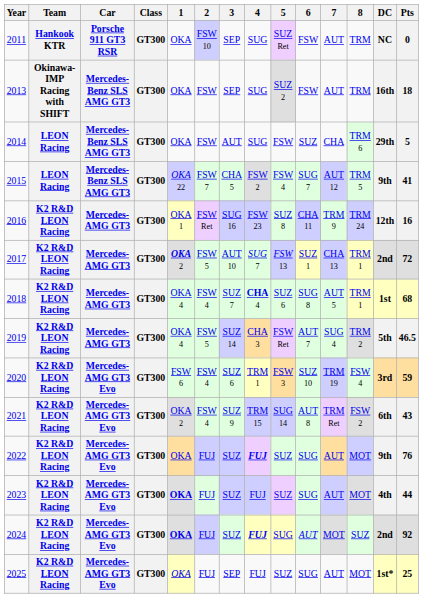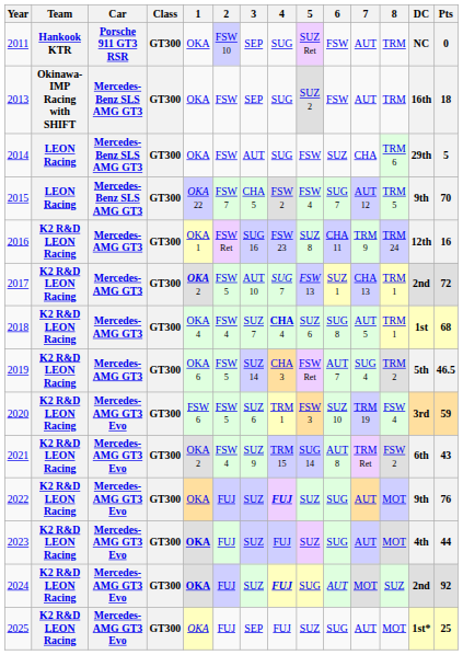 <table class="wikitable" style="text-align:center; font-size:90%">
 <tr>
 <th>Year</th>
 <th>Team</th>
 <th>Car</th>
 <th>Class</th>
 <th>1</th>
 <th>2</th>
 <th>3</th>
 <th>4</th>
 <th>5</th>
 <th>6</th>
 <th>7</th>
 <th>8</th>
 <th>DC</th>
 <th>Pts</th>
 </tr>
 <tr>
 <td><a href='#'>2011</a></td>
 <th><a href='#'>Hankook</a> KTR</th>
 <th><a href='#'>Porsche 911 GT3 RSR</a></th>
 <th>GT300</th>
 <td><a href='#'>OKA</a></td>
 <td bgcolor="#CFCFFF"><a href='#'>FSW</a><br><small>10</small></td>
 <td><a href='#'>SEP</a></td>
 <td><a href='#'>SUG</a></td>
 <td bgcolor="#EFCFFF"><a href='#'>SUZ</a><br><small>Ret</small></td>
 <td><a href='#'>FSW</a></td>
 <td><a href='#'>AUT</a></td>
 <td><a href='#'>TRM</a></td>
 <th>NC</th>
 <th>0</th>
 </tr>
 <tr>
 <td><a href='#'>2013</a></td>
 <th>Okinawa-IMP Racing with SHIFT</th>
 <th><a href='#'>Mercedes-Benz SLS AMG GT3</a></th>
 <th>GT300</th>
 <td><a href='#'>OKA</a></td>
 <td><a href='#'>FSW</a></td>
 <td><a href='#'>SEP</a></td>
 <td><a href='#'>SUG</a></td>
 <td bgcolor="#DFDFDF"><a href='#'>SUZ</a><br><small>2</small></td>
 <td><a href='#'>FSW</a></td>
 <td><a href='#'>AUT</a></td>
 <td><a href='#'>TRM</a></td>
 <th>16th</th>
 <th>18</th>
 </tr>
 <tr>
 <td><a href='#'>2014</a></td>
 <th><a href='#'>LEON Racing</a></th>
 <th><a href='#'>Mercedes-Benz SLS AMG GT3</a></th>
 <th>GT300</th>
 <td><a href='#'>OKA</a></td>
 <td><a href='#'>FSW</a></td>
 <td><a href='#'>AUT</a></td>
 <td><a href='#'>SUG</a></td>
 <td><a href='#'>FSW</a></td>
 <td><a href='#'>SUZ</a></td>
 <td><a href='#'>CHA</a></td>
 <td bgcolor="#DFFFDF"><a href='#'>TRM</a><br><small>6</small></td>
 <th>29th</th>
 <th>5</th>
 </tr>
 <tr>
 <td><a href='#'>2015</a></td>
 <th><a href='#'>LEON Racing</a></th>
 <th><a href='#'>Mercedes-Benz SLS AMG GT3</a></th>
 <th>GT300</th>
 <td bgcolor="#CFCFFF"><em><a href='#'>OKA</a></em><br><small>22</small></td>
 <td bgcolor="#DFFFDF"><a href='#'>FSW</a><br><small>7</small></td>
 <td bgcolor="#DFFFDF"><a href='#'>CHA</a><br><small>5</small></td>
 <td bgcolor="#DFDFDF"><a href='#'>FSW</a><br><small>2</small></td>
 <td bgcolor="#DFFFDF"><a href='#'>FSW</a><br><small>4</small></td>
 <td bgcolor="#DFFFDF"><a href='#'>SUG</a><br><small>7</small></td>
 <td bgcolor="#CFCFFF"><a href='#'>AUT</a><br><small>12</small></td>
 <td bgcolor="#DFFFDF"><a href='#'>TRM</a><br><small>5</small></td>
 <th>9th</th>
-<th>41</th>
+<th>70</th>
 </tr>
 <tr>
 <td><a href='#'>2016</a></td>
 <th><a href='#'>K2 R&D LEON Racing</a></th>
 <th><a href='#'>Mercedes-AMG GT3</a></th>
 <th>GT300</th>
 <td bgcolor="#FFFFBF"><a href='#'>OKA</a><br><small>1</small></td>
 <td bgcolor="#EFCFFF"><a href='#'>FSW</a><br><small>Ret</small></td>
 <td bgcolor="#CFCFFF"><a href='#'>SUG</a><br><small>16</small></td>
 <td bgcolor="#CFCFFF"><a href='#'>FSW</a><br><small>23</small></td>
 <td bgcolor="#DFFFDF"><a href='#'>SUZ</a><br><small>8</small></td>
 <td bgcolor="#CFCFFF"><a href='#'>CHA</a><br><small>11</small></td>
 <td bgcolor="#DFFFDF"><a href='#'>TRM</a><br><small>9</small></td>
 <td bgcolor="#CFCFFF"><a href='#'>TRM</a><br><small>24</small></td>
 <th>12th</th>
 <th>16</th>
 </tr>
 <tr>
 <td><a href='#'>2017</a></td>
 <th><a href='#'>K2 R&D LEON Racing</a></th>
 <th><a href='#'>Mercedes-AMG GT3</a></th>
 <th>GT300</th>
 <td bgcolor="#DFDFDF"><strong><em><a href='#'>OKA</a></em></strong><br><small>2</small></td>
 <td bgcolor="#DFFFDF"><a href='#'>FSW</a><br><small>5</small></td>
 <td bgcolor="#DFFFDF"><a href='#'>AUT</a><br><small>10</small></td>
 <td bgcolor="#DFFFDF"><em><a href='#'>SUG</a></em><br><small>7</small></td>
 <td bgcolor="#CFCFFF"><em><a href='#'>FSW</a></em><br><small>13</small></td>
 <td bgcolor="#FFFFBF"><a href='#'>SUZ</a><br><small>1</small></td>
 <td bgcolor="#CFCFFF"><a href='#'>CHA</a><br><small>13</small></td>
 <td bgcolor="#FFFFBF"><a href='#'>TRM</a><br><small>1</small></td>
 <td bgcolor="#DFDFDF"><strong>2nd</strong></td>
 <td bgcolor="#DFDFDF"><strong>72</strong></td>
 </tr>
 <tr>
 <td><a href='#'>2018</a></td>
 <th><a href='#'>K2 R&D LEON Racing</a></th>
 <th><a href='#'>Mercedes-AMG GT3</a></th>
 <th>GT300</th>
 <td bgcolor="#DFFFDF"><a href='#'>OKA</a><br><small>4</small></td>
 <td bgcolor="#DFFFDF"><a href='#'>FSW</a><br><small>4</small></td>
 <td bgcolor="#DFFFDF"><a href='#'>SUZ</a><br><small>7</small></td>
 <td bgcolor="#DFFFDF"><strong><a href='#'>CHA</a></strong><br><small>4</small></td>
 <td bgcolor="#DFFFDF"><a href='#'>SUZ</a><br><small>6</small></td>
 <td bgcolor="#DFFFDF"><a href='#'>SUG</a><br><small>8</small></td>
 <td bgcolor="#DFFFDF"><a href='#'>AUT</a><br><small>5</small></td>
 <td bgcolor="#FFFFBF"><a href='#'>TRM</a><br><small>1</small></td>
 <td bgcolor="#FFFFBF"><strong>1st</strong></td>
 <td bgcolor="#FFFFBF"><strong>68</strong></td>
 </tr>
 <tr>
 <td><a href='#'>2019</a></td>
 <th><a href='#'>K2 R&D LEON Racing</a></th>
 <th><a href='#'>Mercedes-AMG GT3</a></th>
 <th>GT300</th>
-<td bgcolor="#DFFFDF"><a href='#'>OKA</a><br><small>4</small></td>
+<td bgcolor="#DFFFDF"><a href='#'>OKA</a><br><small>6</small></td>
 <td bgcolor="#DFFFDF"><a href='#'>FSW</a><br><small>5</small></td>
 <td bgcolor="#CFCFFF"><a href='#'>SUZ</a><br><small>14</small></td>
 <td bgcolor="#FFDF9F"><a href='#'>CHA</a><br><small>3</small></td>
 <td bgcolor="#EFCFFF"><a href='#'>FSW</a><br><small>Ret</small></td>
 <td bgcolor="#DFFFDF"><a href='#'>AUT</a><br><small>7</small></td>
 <td bgcolor="#DFFFDF"><a href='#'>SUG</a><br><small>4</small></td>
 <td bgcolor="#DFDFDF"><a href='#'>TRM</a><br><small>2</small></td>
 <th>5th</th>
 <th>46.5</th>
 </tr>
 <tr>
 <td><a href='#'>2020</a></td>
 <th><a href='#'>K2 R&D LEON Racing</a></th>
 <th><a href='#'>Mercedes-AMG GT3 Evo</a></th>
 <th>GT300</th>
 <td bgcolor="#DFFFDF"><a href='#'>FSW</a><br><small>6</small></td>
-<td bgcolor="#DFFFDF"><a href='#'>FSW</a><br><small>4</small></td>
+<td bgcolor="#DFFFDF"><a href='#'>FSW</a><br><small>5</small></td>
 <td bgcolor="#DFFFDF"><a href='#'>SUZ</a><br><small>6</small></td>
 <td bgcolor="#FFFFBF"><a href='#'>TRM</a><br><small>1</small></td>
 <td bgcolor="#FFDF9F"><a href='#'>FSW</a><br><small>3</small></td>
 <td bgcolor="#DFFFDF"><a href='#'>SUZ</a><br><small>10</small></td>
 <td bgcolor="#CFCFFF"><a href='#'>TRM</a><br><small>19</small></td>
 <td bgcolor="#DFFFDF"><a href='#'>FSW</a><br><small>4</small></td>
 <td bgcolor="#FFDF9F"><strong> 3rd</strong></td>
 <td bgcolor="#FFDF9F"><strong> 59</strong></td>
 </tr>
 <tr>
 <td><a href='#'>2021</a></td>
 <th><a href='#'>K2 R&D LEON Racing</a></th>
 <th><a href='#'>Mercedes-AMG GT3 Evo</a></th>
 <th>GT300</th>
 <td bgcolor="#DFDFDF"><a href='#'>OKA</a><br><small>2</small></td>
 <td bgcolor="#DFFFDF"><a href='#'>FSW</a><br><small>4</small></td>
 <td bgcolor="#DFFFDF"><a href='#'>SUZ</a><br><small>9</small></td>
 <td bgcolor="#CFCFFF"><a href='#'>TRM</a><br><small>15</small></td>
 <td bgcolor="#CFCFFF"><a href='#'>SUG</a><br><small>14</small></td>
 <td bgcolor="#DFFFDF"><a href='#'>AUT</a><br><small>8</small></td>
 <td bgcolor="#EFCFFF"><a href='#'>TRM</a><br><small>Ret</small></td>
 <td bgcolor="#DFDFDF"><a href='#'>FSW</a><br><small>2</small></td>
 <th>6th</th>
 <th>43</th>
 </tr>
 <tr>
 <td><a href='#'>2022</a></td>
 <th><a href='#'>K2 R&D LEON Racing</a></th>
 <th><a href='#'>Mercedes-AMG GT3 Evo</a></th>
 <th>GT300</th>
 <td style="background:#FFDF9F;"><a href='#'>OKA</a><br></td>
 <td style="background:#CFCFFF;"><a href='#'>FUJ</a><br></td>
 <td style="background:#CFCFFF;"><a href='#'>SUZ</a><br></td>
 <td style="background:#EFCFFF;"><strong><em><a href='#'>FUJ</a></em></strong><br></td>
 <td style="background:#DFFFDF;"><a href='#'>SUZ</a><br></td>
 <td style="background:#DFFFDF;"><a href='#'>SUG</a><br></td>
 <td style="background:#FFDF9F;"><a href='#'>AUT</a><br></td>
 <td style="background:#CFCFFF;"><a href='#'>MOT</a><br></td>
 <th>9th</th>
 <th>76</th>
 </tr>
 <tr>
 <td><a href='#'>2023</a></td>
 <th><a href='#'>K2 R&D LEON Racing</a></th>
 <th><a href='#'>Mercedes-AMG GT3 Evo</a></th>
 <th>GT300</th>
 <td style="background:#DFDFDF;"><strong><a href='#'>OKA</a><br></strong></td>
 <td style="background:#DFFFDF;"><a href='#'>FUJ</a><br></td>
 <td style="background:#CFCFFF;"><a href='#'>SUZ</a><br></td>
 <td style="background:#CFCFFF;"><a href='#'>FUJ</a><br></td>
 <td style="background:#EFCFFF;"><a href='#'>SUZ</a><br></td>
 <td style="background:#DFFFDF;"><a href='#'>SUG</a><br></td>
 <td style="background:#CFCFFF;"><a href='#'>AUT</a><br></td>
 <td style="background:#DFDFDF;"><a href='#'>MOT</a><br></td>
 <th>4th</th>
 <th>44</th>
 </tr>
 <tr>
 <td><a href='#'>2024</a></td>
 <th><a href='#'>K2 R&D LEON Racing</a></th>
 <th><a href='#'>Mercedes-AMG GT3 Evo</a></th>
 <th>GT300</th>
 <td style="background:#DFDFDF;"><strong><a href='#'>OKA</a><br></strong></td>
 <td style="background:#CFCFFF;"><a href='#'>FUJ</a><br></td>
 <td style="background:#DFFFDF;"><a href='#'>SUZ</a><br></td>
 <td style="background:#FFFFBF;"><strong><em><a href='#'>FUJ</a><br></em></strong></td>
 <td style="background:#FFFFBF;"><a href='#'>SUG</a><br></td>
 <td style="background:#DFFFDF;"><em><a href='#'>AUT</a><br></em></td>
 <td style="background:#DFDFDF;"><a href='#'>MOT</a><br></td>
 <td style="background:#DFFFDF;"><a href='#'>SUZ</a><br></td>
 <th style="background:#DFDFDF;">2nd</th>
 <th style="background:#DFDFDF;">92</th>
 </tr>
 <tr>
 <td><a href='#'>2025</a></td>
 <th><a href='#'>K2 R&D LEON Racing</a></th>
 <th><a href='#'>Mercedes-AMG GT3 Evo</a></th>
 <th>GT300</th>
 <td style="background:#FFFFBF;"><em><a href='#'>OKA</a></em><br></td>
 <td style="background:#;"><a href='#'>FUJ</a><br></td>
 <td style="background:#;"><a href='#'>SEP</a><br></td>
 <td style="background:#;"><a href='#'>FUJ</a><br></td>
 <td style="background:#;"><a href='#'>SUZ</a><br></td>
 <td style="background:#;"><a href='#'>SUG</a><br></td>
 <td style="background:#;"><a href='#'>AUT</a><br></td>
 <td style="background:#;"><a href='#'>MOT</a><br></td>
 <th style="background:#FFFFBF"><strong>1st*</strong></th>
 <th style="background:#FFFFBF">25</th>
 </tr>
 </table>
